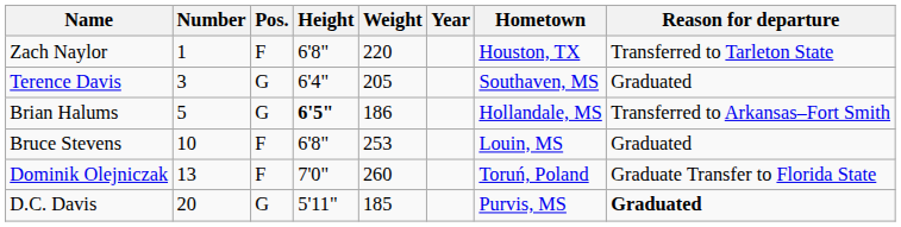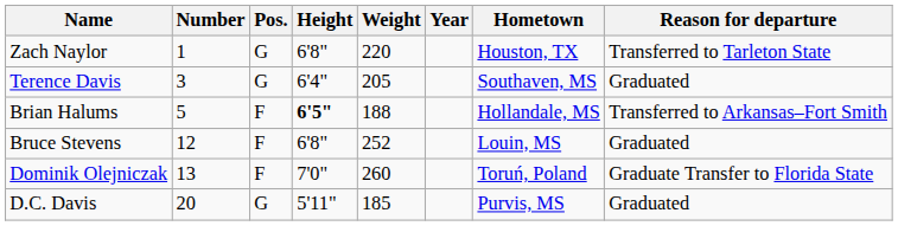 <table class="wikitable sortable" border="1">
 <tr>
 <th>Name</th>
 <th>Number</th>
 <th>Pos.</th>
 <th>Height</th>
 <th>Weight</th>
 <th>Year</th>
 <th>Hometown</th>
 <th class="unsortable">Reason for departure</th>
 </tr>
 <tr>
 <td>Zach Naylor</td>
 <td>1</td>
-<td>F</td>
+<td>G</td>
 <td>6'8"</td>
 <td>220</td>
 <td></td>
 <td><a href='#'>Houston, TX</a></td>
 <td>Transferred to <a href='#'>Tarleton State</a></td>
 </tr>
 <tr>
 <td><a href='#'>Terence Davis</a></td>
 <td>3</td>
 <td>G</td>
 <td>6'4"</td>
 <td>205</td>
 <td></td>
 <td><a href='#'>Southaven, MS</a></td>
 <td>Graduated</td>
 </tr>
 <tr>
 <td>Brian Halums</td>
 <td>5</td>
-<td>G</td>
+<td>F</td>
 <td><strong>6'5"</strong></td>
-<td>186</td>
+<td>188</td>
 <td></td>
 <td><a href='#'>Hollandale, MS</a></td>
 <td>Transferred to <a href='#'>Arkansas–Fort Smith</a></td>
 </tr>
 <tr>
 <td>Bruce Stevens</td>
-<td>10</td>
+<td>12</td>
 <td>F</td>
 <td>6'8"</td>
-<td>253</td>
+<td>252</td>
 <td></td>
 <td><a href='#'>Louin, MS</a></td>
 <td>Graduated</td>
 </tr>
 <tr>
 <td><a href='#'>Dominik Olejniczak</a></td>
 <td>13</td>
 <td>F</td>
 <td>7'0"</td>
 <td>260</td>
 <td></td>
 <td><a href='#'>Toruń, Poland</a></td>
 <td>Graduate Transfer to <a href='#'>Florida State</a></td>
 </tr>
 <tr>
 <td>D.C. Davis</td>
 <td>20</td>
 <td>G</td>
 <td>5'11"</td>
 <td>185</td>
 <td></td>
 <td><a href='#'>Purvis, MS</a></td>
-<td><strong>Graduated</strong></td>
+<td>Graduated</td>
 </tr>
 </table>
